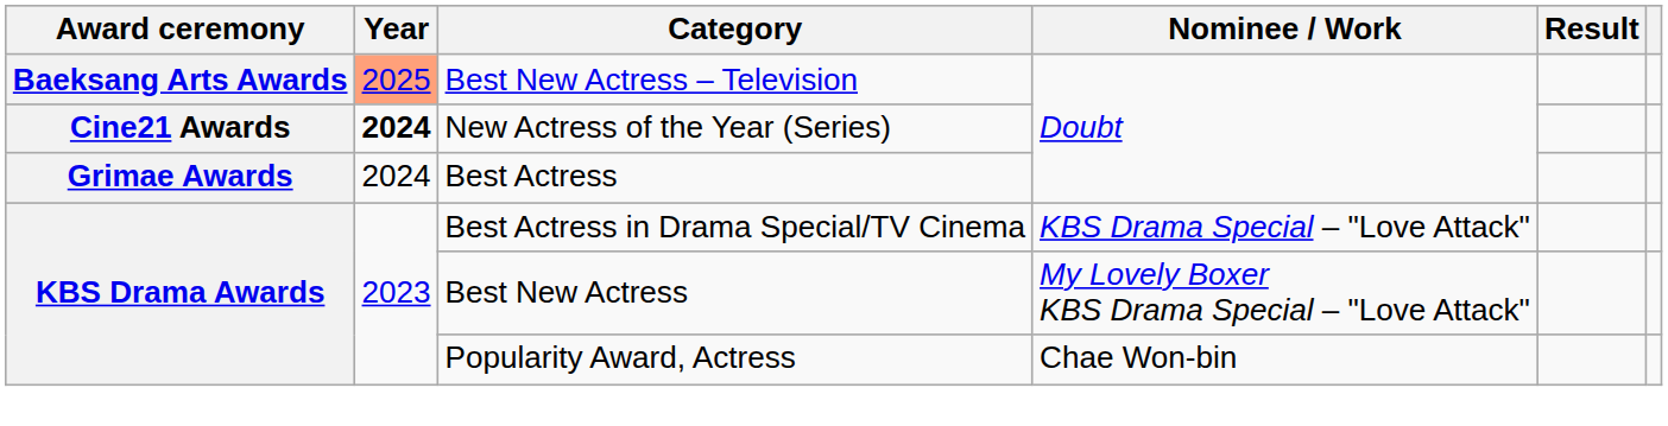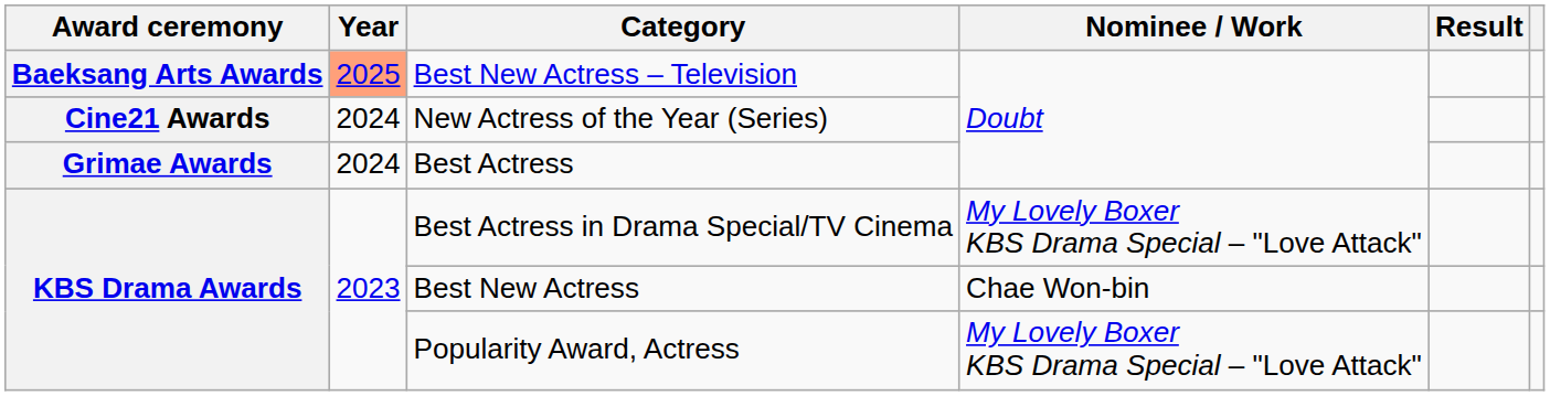 <table class="wikitable plainrowheaders sortable">
 <tr>
 <th scope="col">Award ceremony</th>
 <th scope="col">Year</th>
 <th scope="col">Category </th>
 <th scope="col">Nominee / Work</th>
 <th scope="col">Result</th>
 <th scope="col" class="unsortable"></th>
 </tr>
 <tr>
 <th scope="row"><a href='#'>Baeksang Arts Awards</a></th>
 <td style="background: lightsalmon; text-align:center"><a href='#'>2025</a></td>
 <td><a href='#'>Best New Actress – Television</a></td>
 <td rowspan="3"><em><a href='#'>Doubt</a></em></td>
 <td></td>
 <td style="text-align:center"></td>
 </tr>
 <tr>
 <th scope="row"><a href='#'>Cine21</a> Awards</th>
-<td style="text-align:center"><strong>2024</strong></td>
+<td style="text-align:center">2024</td>
 <td>New Actress of the Year (Series)</td>
 <td></td>
 <td style="text-align:center"></td>
 </tr>
 <tr>
 <th scope="row"><a href='#'>Grimae Awards</a></th>
 <td style="text-align:center">2024</td>
 <td>Best Actress</td>
 <td></td>
 <td style="text-align:center"></td>
 </tr>
 <tr>
 <th scope="row" rowspan="3"><a href='#'>KBS Drama Awards</a></th>
 <td rowspan="3" style="text-align:center"><a href='#'>2023</a></td>
 <td>Best Actress in Drama Special/TV Cinema</td>
-<td><em><a href='#'>KBS Drama Special</a></em> – "Love Attack"</td>
+<td><em><a href='#'>My Lovely Boxer</a></em><br><em>KBS Drama Special</em> – "Love Attack"</td>
 <td></td>
 <td style="text-align:center"></td>
 </tr>
 <tr>
 <td>Best New Actress</td>
-<td><em><a href='#'>My Lovely Boxer</a></em><br><em>KBS Drama Special</em> – "Love Attack"</td>
+<td>Chae Won-bin</td>
 <td></td>
 <td style="text-align:center"></td>
 </tr>
 <tr>
 <td>Popularity Award, Actress</td>
-<td>Chae Won-bin</td>
+<td><em><a href='#'>My Lovely Boxer</a></em><br><em>KBS Drama Special</em> – "Love Attack"</td>
 <td></td>
 <td style="text-align:center"></td>
 </tr>
 </table>
